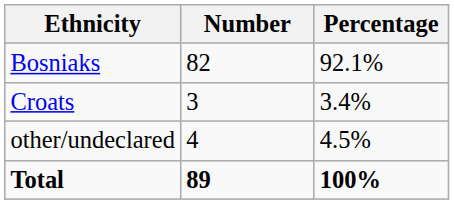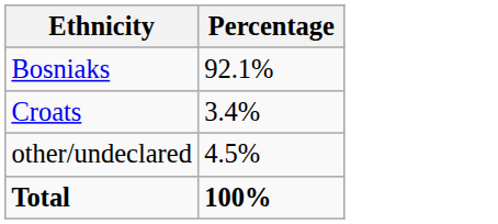 <table class="wikitable">
 <tr>
 <th width="100px">Ethnicity</th>
-<th width="80px">Number</th>
 <th width="80px">Percentage</th>
 </tr>
 <tr>
 <td><a href='#'>Bosniaks</a></td>
-<td>82</td>
 <td>92.1%</td>
 </tr>
 <tr>
 <td><a href='#'>Croats</a></td>
-<td>3</td>
 <td>3.4%</td>
 </tr>
 <tr>
 <td>other/undeclared</td>
-<td>4</td>
 <td>4.5%</td>
 </tr>
 <tr>
 <td><strong>Total</strong></td>
-<td><strong>89</strong></td>
 <td><strong>100%</strong></td>
 </tr>
 </table>
